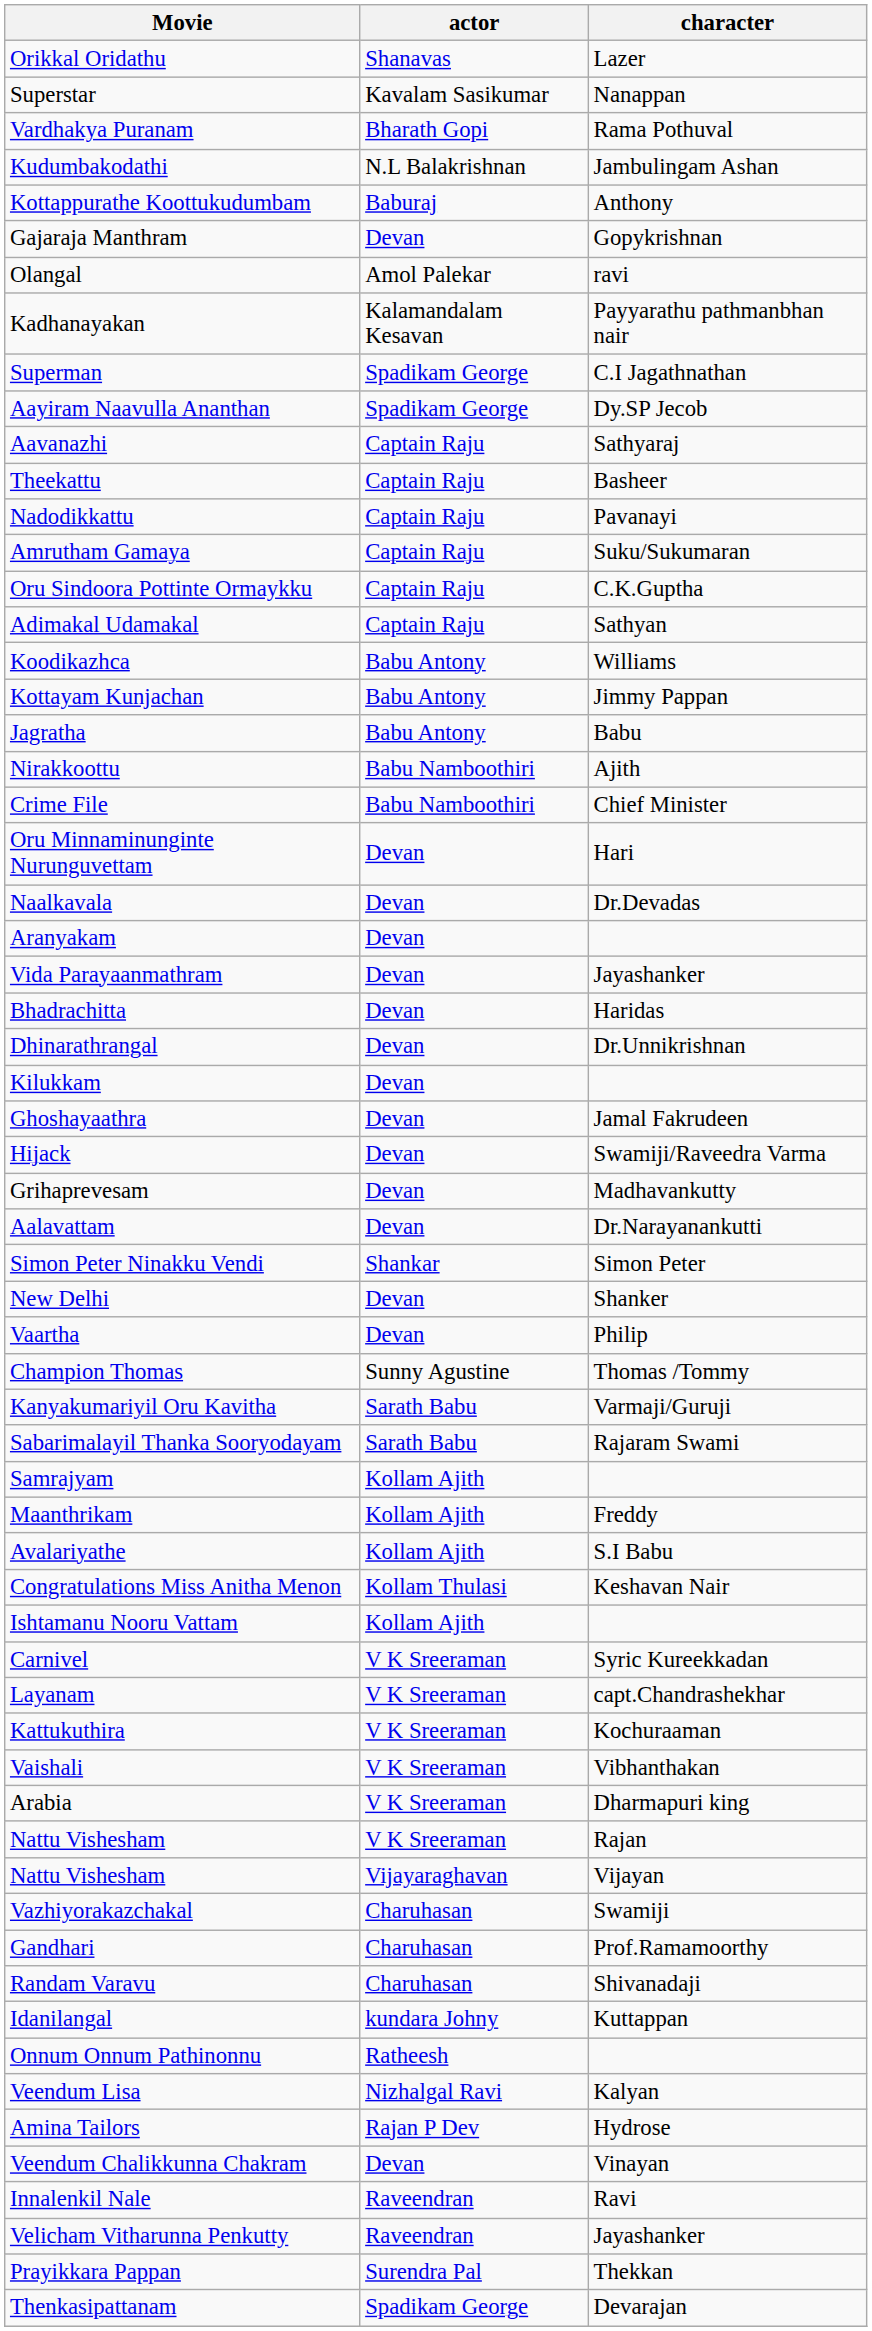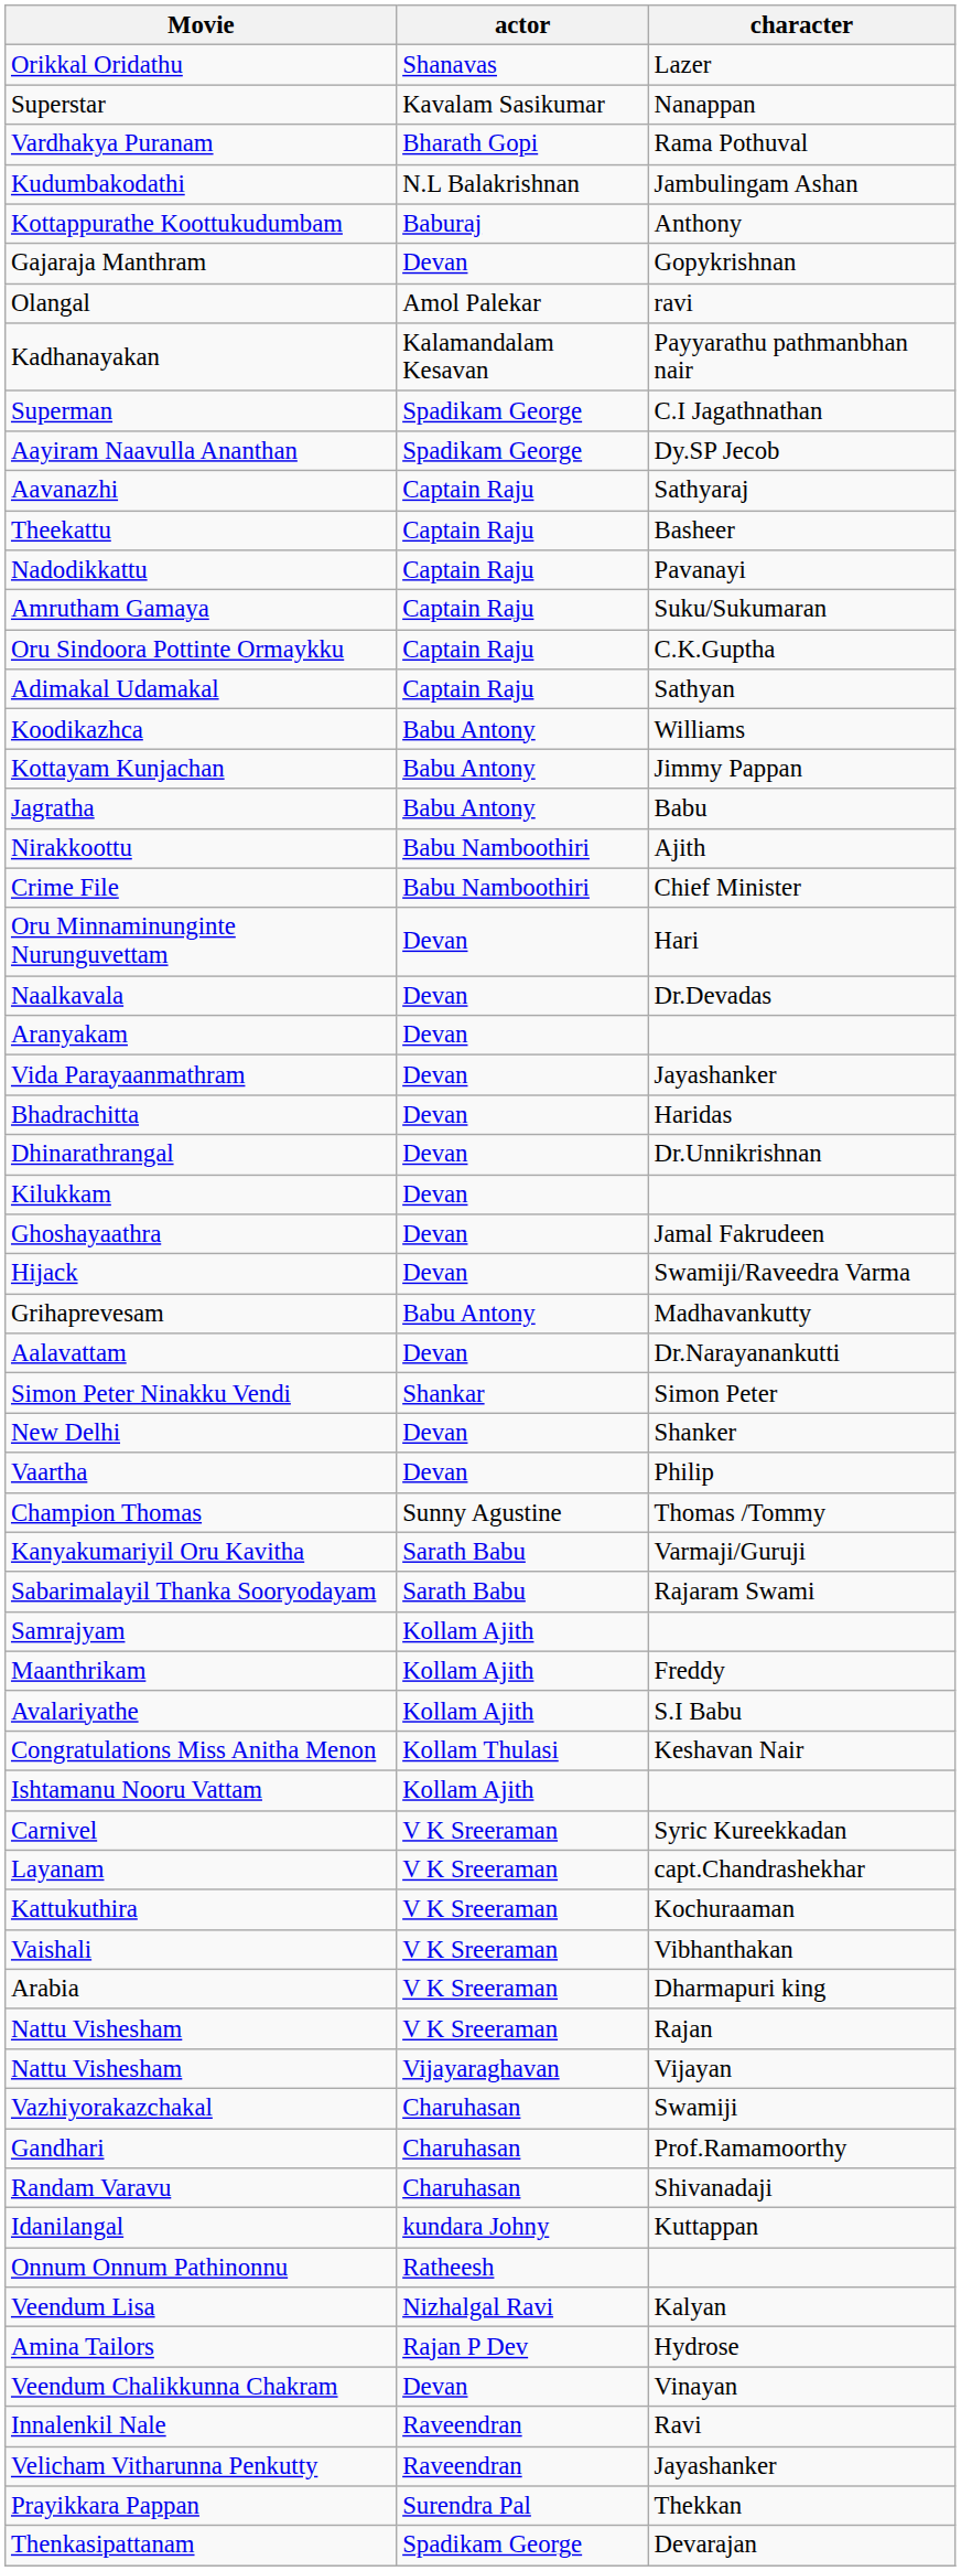 <table class="wikitable">
 <tr>
 <th>Movie</th>
 <th>actor</th>
 <th>character</th>
 </tr>
 <tr>
 <td><a href='#'>Orikkal Oridathu</a></td>
 <td><a href='#'>Shanavas</a></td>
 <td>Lazer</td>
 </tr>
 <tr>
 <td>Superstar</td>
 <td>Kavalam Sasikumar</td>
 <td>Nanappan</td>
 </tr>
 <tr>
 <td><a href='#'>Vardhakya Puranam</a></td>
 <td><a href='#'>Bharath Gopi</a></td>
 <td>Rama Pothuval</td>
 </tr>
 <tr>
 <td><a href='#'>Kudumbakodathi</a></td>
 <td>N.L Balakrishnan</td>
 <td>Jambulingam Ashan</td>
 </tr>
 <tr>
 <td><a href='#'>Kottappurathe Koottukudumbam</a></td>
 <td><a href='#'>Baburaj</a></td>
 <td>Anthony</td>
 </tr>
 <tr>
 <td>Gajaraja Manthram</td>
 <td><a href='#'>Devan</a></td>
 <td>Gopykrishnan</td>
 </tr>
 <tr>
 <td>Olangal</td>
 <td>Amol Palekar</td>
 <td>ravi</td>
 </tr>
 <tr>
 <td>Kadhanayakan</td>
 <td>Kalamandalam Kesavan</td>
 <td>Payyarathu pathmanbhan nair</td>
 </tr>
 <tr>
 <td><a href='#'>Superman</a></td>
 <td><a href='#'>Spadikam George</a></td>
 <td>C.I Jagathnathan</td>
 </tr>
 <tr>
 <td><a href='#'>Aayiram Naavulla Ananthan</a></td>
 <td><a href='#'>Spadikam George</a></td>
 <td>Dy.SP Jecob</td>
 </tr>
 <tr>
 <td><a href='#'>Aavanazhi</a></td>
 <td><a href='#'>Captain Raju</a></td>
 <td>Sathyaraj</td>
 </tr>
 <tr>
 <td><a href='#'>Theekattu</a></td>
 <td><a href='#'>Captain Raju</a></td>
 <td>Basheer</td>
 </tr>
 <tr>
 <td><a href='#'>Nadodikkattu</a></td>
 <td><a href='#'>Captain Raju</a></td>
 <td>Pavanayi</td>
 </tr>
 <tr>
 <td><a href='#'>Amrutham Gamaya</a></td>
 <td><a href='#'>Captain Raju</a></td>
 <td>Suku/Sukumaran</td>
 </tr>
 <tr>
 <td><a href='#'>Oru Sindoora Pottinte Ormaykku</a></td>
 <td><a href='#'>Captain Raju</a></td>
 <td>C.K.Guptha</td>
 </tr>
 <tr>
 <td><a href='#'>Adimakal Udamakal</a></td>
 <td><a href='#'>Captain Raju</a></td>
 <td>Sathyan</td>
 </tr>
 <tr>
 <td><a href='#'>Koodikazhca</a></td>
 <td><a href='#'>Babu Antony</a></td>
 <td>Williams</td>
 </tr>
 <tr>
 <td><a href='#'>Kottayam Kunjachan</a></td>
 <td><a href='#'>Babu Antony</a></td>
 <td>Jimmy Pappan</td>
 </tr>
 <tr>
 <td><a href='#'>Jagratha</a></td>
 <td><a href='#'>Babu Antony</a></td>
 <td>Babu</td>
 </tr>
 <tr>
 <td><a href='#'>Nirakkoottu</a></td>
 <td><a href='#'>Babu Namboothiri</a></td>
 <td>Ajith</td>
 </tr>
 <tr>
 <td><a href='#'>Crime File</a></td>
 <td><a href='#'>Babu Namboothiri</a></td>
 <td>Chief Minister</td>
 </tr>
 <tr>
 <td><a href='#'>Oru Minnaminunginte Nurunguvettam</a></td>
 <td><a href='#'>Devan</a></td>
 <td>Hari</td>
 </tr>
 <tr>
 <td><a href='#'>Naalkavala</a></td>
 <td><a href='#'>Devan</a></td>
 <td>Dr.Devadas</td>
 </tr>
 <tr>
 <td><a href='#'>Aranyakam</a></td>
 <td><a href='#'>Devan</a></td>
 <td></td>
 </tr>
 <tr>
 <td><a href='#'>Vida Parayaanmathram</a></td>
 <td><a href='#'>Devan</a></td>
 <td>Jayashanker</td>
 </tr>
 <tr>
 <td><a href='#'>Bhadrachitta</a></td>
 <td><a href='#'>Devan</a></td>
 <td>Haridas</td>
 </tr>
 <tr>
 <td><a href='#'>Dhinarathrangal</a></td>
 <td><a href='#'>Devan</a></td>
 <td>Dr.Unnikrishnan</td>
 </tr>
 <tr>
 <td><a href='#'>Kilukkam</a></td>
 <td><a href='#'>Devan</a></td>
 <td></td>
 </tr>
 <tr>
 <td><a href='#'>Ghoshayaathra</a></td>
 <td><a href='#'>Devan</a></td>
 <td>Jamal Fakrudeen</td>
 </tr>
 <tr>
 <td><a href='#'>Hijack</a></td>
 <td><a href='#'>Devan</a></td>
 <td>Swamiji/Raveedra Varma</td>
 </tr>
 <tr>
 <td>Grihaprevesam</td>
-<td><a href='#'>Devan</a></td>
+<td><a href='#'>Babu Antony</a></td>
 <td>Madhavankutty</td>
 </tr>
 <tr>
 <td><a href='#'>Aalavattam</a></td>
 <td><a href='#'>Devan</a></td>
 <td>Dr.Narayanankutti</td>
 </tr>
 <tr>
 <td><a href='#'>Simon Peter Ninakku Vendi</a></td>
 <td><a href='#'>Shankar</a></td>
 <td>Simon Peter</td>
 </tr>
 <tr>
 <td><a href='#'>New Delhi</a></td>
 <td><a href='#'>Devan</a></td>
 <td>Shanker</td>
 </tr>
 <tr>
 <td><a href='#'>Vaartha</a></td>
 <td><a href='#'>Devan</a></td>
 <td>Philip</td>
 </tr>
 <tr>
 <td><a href='#'>Champion Thomas</a></td>
 <td>Sunny Agustine</td>
 <td>Thomas /Tommy</td>
 </tr>
 <tr>
 <td><a href='#'>Kanyakumariyil Oru Kavitha</a></td>
 <td><a href='#'>Sarath Babu</a></td>
 <td>Varmaji/Guruji</td>
 </tr>
 <tr>
 <td><a href='#'>Sabarimalayil Thanka Sooryodayam</a></td>
 <td><a href='#'>Sarath Babu</a></td>
 <td>Rajaram Swami</td>
 </tr>
 <tr>
 <td><a href='#'>Samrajyam</a></td>
 <td><a href='#'>Kollam Ajith</a></td>
 <td></td>
 </tr>
 <tr>
 <td><a href='#'>Maanthrikam</a></td>
 <td><a href='#'>Kollam Ajith</a></td>
 <td>Freddy</td>
 </tr>
 <tr>
 <td><a href='#'>Avalariyathe</a></td>
 <td><a href='#'>Kollam Ajith</a></td>
 <td>S.I Babu</td>
 </tr>
 <tr>
 <td><a href='#'>Congratulations Miss Anitha Menon</a></td>
 <td><a href='#'>Kollam Thulasi</a></td>
 <td>Keshavan Nair</td>
 </tr>
 <tr>
 <td><a href='#'>Ishtamanu Nooru Vattam</a></td>
 <td><a href='#'>Kollam Ajith</a></td>
 <td></td>
 </tr>
 <tr>
 <td><a href='#'>Carnivel</a></td>
 <td><a href='#'>V K Sreeraman</a></td>
 <td>Syric Kureekkadan</td>
 </tr>
 <tr>
 <td><a href='#'>Layanam</a></td>
 <td><a href='#'>V K Sreeraman</a></td>
 <td>capt.Chandrashekhar</td>
 </tr>
 <tr>
 <td><a href='#'>Kattukuthira</a></td>
 <td><a href='#'>V K Sreeraman</a></td>
 <td>Kochuraaman</td>
 </tr>
 <tr>
 <td><a href='#'>Vaishali</a></td>
 <td><a href='#'>V K Sreeraman</a></td>
 <td>Vibhanthakan</td>
 </tr>
 <tr>
 <td>Arabia</td>
 <td><a href='#'>V K Sreeraman</a></td>
 <td>Dharmapuri king</td>
 </tr>
 <tr>
 <td><a href='#'>Nattu Vishesham</a></td>
 <td><a href='#'>V K Sreeraman</a></td>
 <td>Rajan</td>
 </tr>
 <tr>
 <td><a href='#'>Nattu Vishesham</a></td>
 <td><a href='#'>Vijayaraghavan</a></td>
 <td>Vijayan</td>
 </tr>
 <tr>
 <td><a href='#'>Vazhiyorakazchakal</a></td>
 <td><a href='#'>Charuhasan</a></td>
 <td>Swamiji</td>
 </tr>
 <tr>
 <td><a href='#'>Gandhari</a></td>
 <td><a href='#'>Charuhasan</a></td>
 <td>Prof.Ramamoorthy</td>
 </tr>
 <tr>
 <td><a href='#'>Randam Varavu</a></td>
 <td><a href='#'>Charuhasan</a></td>
 <td>Shivanadaji</td>
 </tr>
 <tr>
 <td><a href='#'>Idanilangal</a></td>
 <td><a href='#'>kundara Johny</a></td>
 <td>Kuttappan</td>
 </tr>
 <tr>
 <td><a href='#'>Onnum Onnum Pathinonnu</a></td>
 <td><a href='#'>Ratheesh</a></td>
 <td></td>
 </tr>
 <tr>
 <td><a href='#'>Veendum Lisa</a></td>
 <td><a href='#'>Nizhalgal Ravi</a></td>
 <td>Kalyan</td>
 </tr>
 <tr>
 <td><a href='#'>Amina Tailors</a></td>
 <td><a href='#'>Rajan P Dev</a></td>
 <td>Hydrose</td>
 </tr>
 <tr>
 <td><a href='#'>Veendum Chalikkunna Chakram</a></td>
 <td><a href='#'>Devan</a></td>
 <td>Vinayan</td>
 </tr>
 <tr>
 <td><a href='#'>Innalenkil Nale</a></td>
 <td><a href='#'>Raveendran</a></td>
 <td>Ravi</td>
 </tr>
 <tr>
 <td><a href='#'>Velicham Vitharunna Penkutty</a></td>
 <td><a href='#'>Raveendran</a></td>
 <td>Jayashanker</td>
 </tr>
 <tr>
 <td><a href='#'>Prayikkara Pappan</a></td>
 <td><a href='#'>Surendra Pal</a></td>
 <td>Thekkan</td>
 </tr>
 <tr>
 <td><a href='#'>Thenkasipattanam</a></td>
 <td><a href='#'>Spadikam George</a></td>
 <td>Devarajan</td>
 </tr>
 <tr>
 </tr>
 </table>
